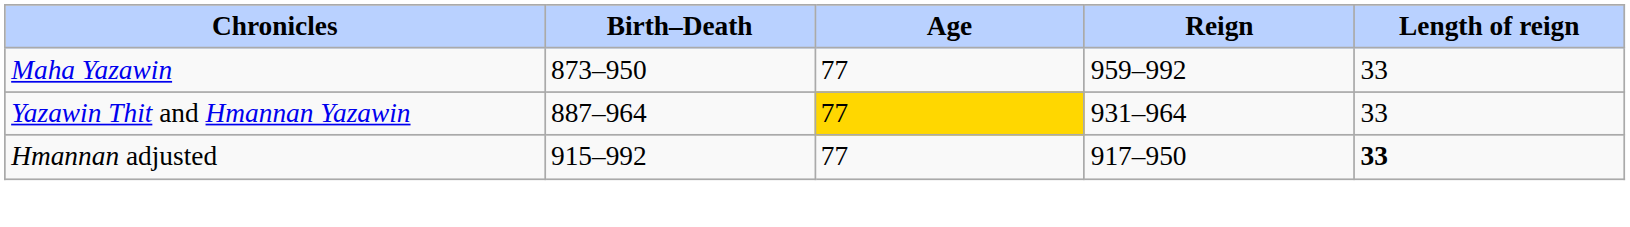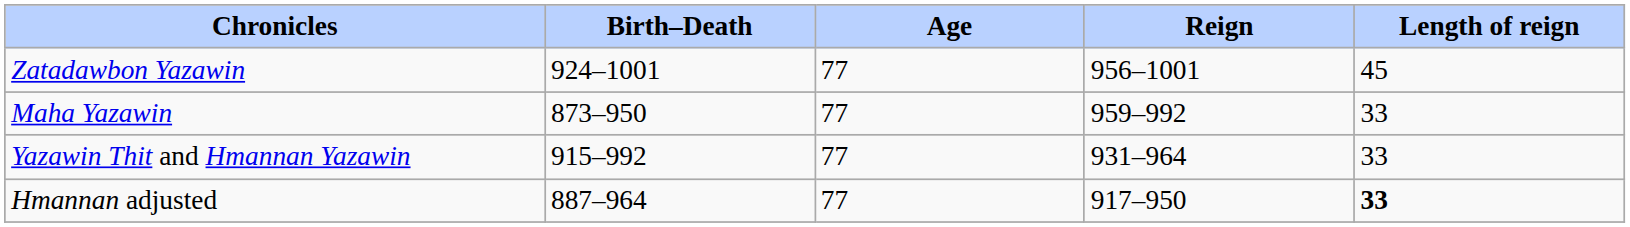 <table width=75% class="wikitable">
 <tr>
 <th style="background-color:#B9D1FF" width=20%>Chronicles</th>
 <th style="background-color:#B9D1FF" width=10%>Birth–Death</th>
 <th style="background-color:#B9D1FF" width=10%>Age</th>
 <th style="background-color:#B9D1FF" width=10%>Reign</th>
 <th style="background-color:#B9D1FF" width=10%>Length of reign</th>
+</tr>
+<tr>
+<td><em><a href='#'>Zatadawbon Yazawin</a></em></td>
+<td>924–1001</td>
+<td>77</td>
+<td>956–1001</td>
+<td>45</td>
 </tr>
 <tr>
 <td><em><a href='#'>Maha Yazawin</a></em></td>
 <td>873–950</td>
 <td>77</td>
 <td>959–992</td>
 <td>33</td>
 </tr>
 <tr>
 <td><em><a href='#'>Yazawin Thit</a></em> and <em><a href='#'>Hmannan Yazawin</a></em></td>
-<td>887–964</td>
-<td style="background: gold;">77</td>
+<td>915–992</td>
+<td>77</td>
 <td>931–964</td>
 <td>33</td>
 </tr>
 <tr>
 <td><em>Hmannan</em> adjusted</td>
-<td>915–992</td>
+<td>887–964</td>
 <td>77</td>
 <td>917–950</td>
 <td><strong>33</strong></td>
 </tr>
 </table>
